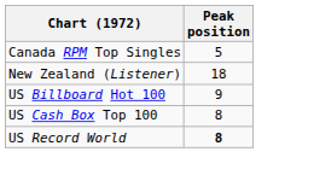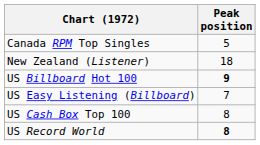 <table class="wikitable sortable">
 <tr>
 <th align="center">Chart (1972)</th>
 <th align="center">Peak<br>position</th>
 </tr>
 <tr>
 <td>Canada <em><a href='#'>RPM</a></em> Top Singles</td>
 <td style="text-align:center;">5</td>
 </tr>
 <tr>
 <td align="left">New Zealand (<em>Listener</em>)</td>
 <td align="center">18</td>
 </tr>
 <tr>
 <td align="left">US <em><a href='#'>Billboard</a></em> <a href='#'>Hot 100</a></td>
-<td align="center">9</td>
+<td align="center"><strong>9</strong></td>
+</tr>
+<tr>
+<td>US <a href='#'>Easy Listening</a> (<em><a href='#'>Billboard</a></em>)</td>
+<td align="center">7</td>
 </tr>
 <tr>
 <td align="left">US <a href='#'><em>Cash Box</em></a> Top 100 </td>
 <td align="center">8</td>
 </tr>
 <tr>
 <td align="left">US <em>Record World</em> </td>
 <td align="center"><strong>8</strong></td>
 </tr>
 </table>
